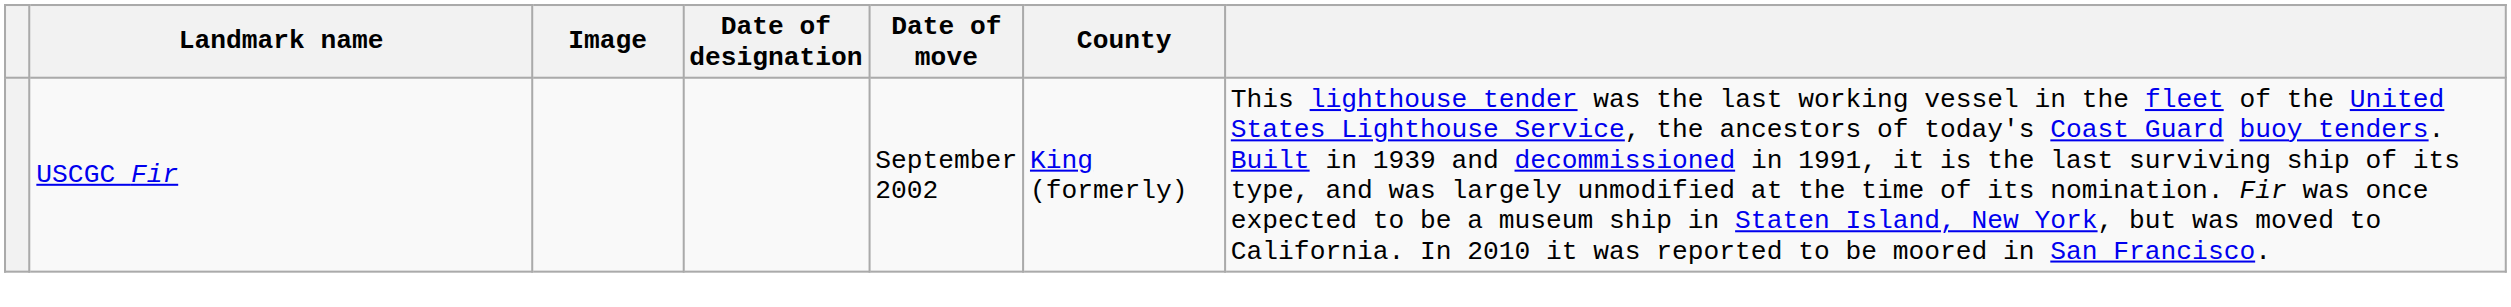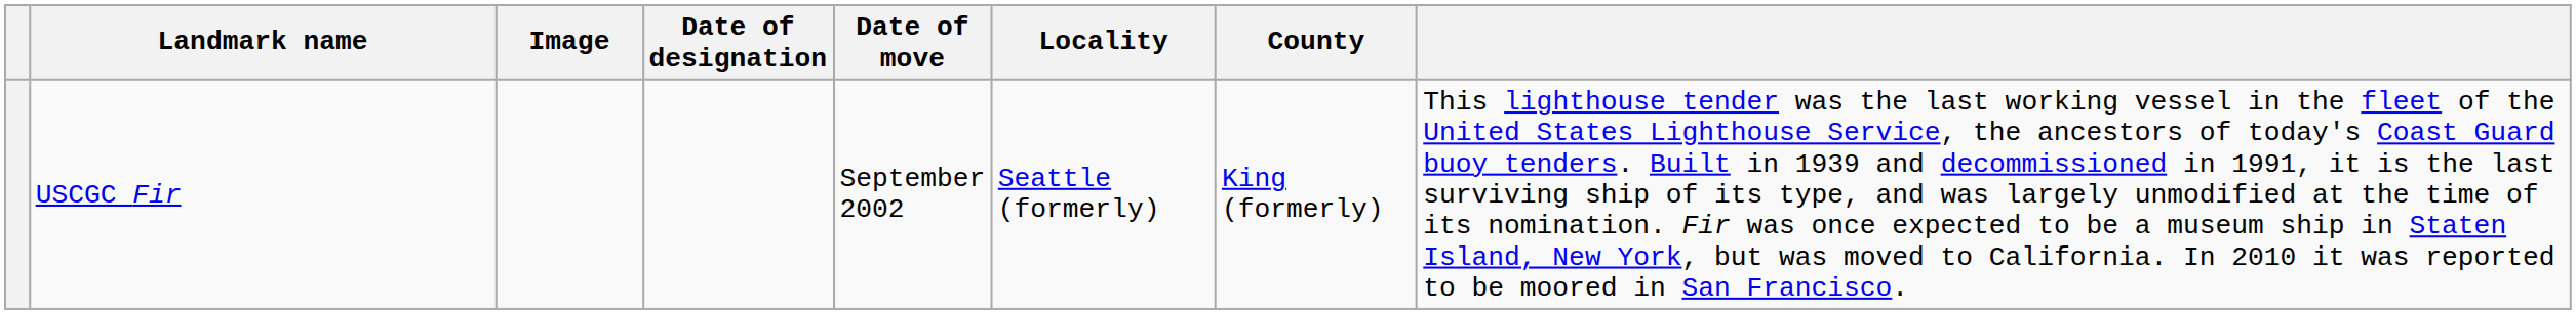 <table class="wikitable" style="width:98%">
 <tr>
 <th scope="col" width="1%"></th>
 <th scope="col" width="20%">Landmark name</th>
 <th scope="col" class="unsortable" width="6%">Image</th>
 <th scope="col" date width="3%">Date of<br>designation</th>
 <th scope="col" date width="3%">Date of<br>move</th>
+<th scope="col" width="9%">Locality</th>
 <th scope="col" width="8%">County</th>
 <th scope="col" class="unsortable" width="51%"></th>
 </tr>
 <tr>
 <th></th>
 <td><a href='#'>USCGC <em>Fir</em></a></td>
 <td align="center"></td>
 <td></td>
 <td>September 2002</td>
+<td><a href='#'>Seattle</a> (formerly)<br><small></small></td>
 <td><a href='#'>King</a> (formerly)</td>
 <td>This <a href='#'>lighthouse tender</a> was the last working vessel in the <a href='#'>fleet</a> of the <a href='#'>United States Lighthouse Service</a>, the ancestors of today's <a href='#'>Coast Guard</a> <a href='#'>buoy tenders</a>. <a href='#'>Built</a> in 1939 and <a href='#'>decommissioned</a> in 1991, it is the last surviving ship of its type, and was largely unmodified at the time of its nomination. <em>Fir</em> was once expected to be a museum ship in <a href='#'>Staten Island, New York</a>, but was moved to California.  In 2010 it was reported to be moored in <a href='#'>San Francisco</a>.</td>
 </tr>
 </table>
